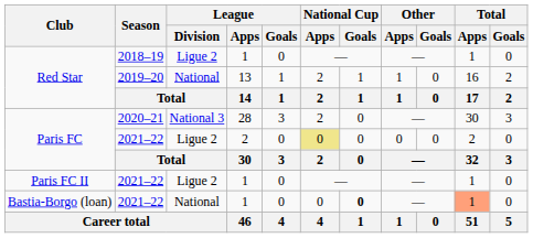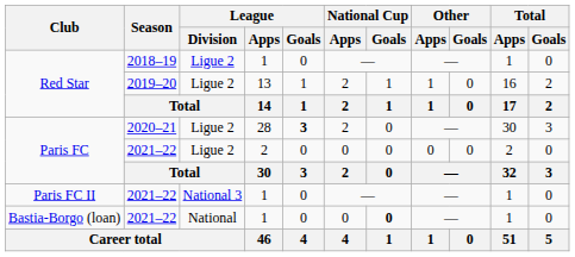 <table class="wikitable" style="text-align:center">
 <tr>
 <th rowspan="2">Club</th>
 <th rowspan="2">Season</th>
 <th colspan="3">League</th>
 <th colspan="2">National Cup</th>
 <th colspan="2">Other</th>
 <th colspan="2">Total</th>
 </tr>
 <tr>
 <th>Division</th>
 <th>Apps</th>
 <th>Goals</th>
 <th>Apps</th>
 <th>Goals</th>
 <th>Apps</th>
 <th>Goals</th>
 <th>Apps</th>
 <th>Goals</th>
 </tr>
 <tr>
 <td rowspan="3"><a href='#'>Red Star</a></td>
 <td><a href='#'>2018–19</a></td>
 <td rowspan="1"><a href='#'>Ligue 2</a></td>
 <td>1</td>
 <td>0</td>
 <td colspan="2">—</td>
 <td colspan="2">—</td>
 <td>1</td>
 <td>0</td>
 </tr>
 <tr>
 <td><a href='#'>2019–20</a></td>
-<td><a href='#'>National</a></td>
+<td>Ligue 2</td>
 <td>13</td>
 <td>1</td>
 <td>2</td>
 <td>1</td>
 <td>1</td>
 <td>0</td>
 <td>16</td>
 <td>2</td>
 </tr>
 <tr>
 <th colspan="2">Total</th>
 <th>14</th>
 <th>1</th>
 <th>2</th>
 <th>1</th>
 <th>1</th>
 <th>0</th>
 <th>17</th>
 <th>2</th>
 </tr>
 <tr>
 <td rowspan="3"><a href='#'>Paris FC</a></td>
 <td><a href='#'>2020–21</a></td>
-<td><a href='#'>National 3</a></td>
+<td>Ligue 2</td>
 <td>28</td>
-<td>3</td>
+<td><strong>3</strong></td>
 <td>2</td>
 <td>0</td>
 <td colspan="2">—</td>
 <td>30</td>
 <td>3</td>
 </tr>
 <tr>
 <td><a href='#'>2021–22</a></td>
 <td>Ligue 2</td>
 <td>2</td>
 <td>0</td>
-<td style="background: khaki;">0</td>
+<td>0</td>
 <td>0</td>
 <td>0</td>
 <td>0</td>
 <td>2</td>
 <td>0</td>
 </tr>
 <tr>
 <th colspan="2">Total</th>
 <th>30</th>
 <th>3</th>
 <th>2</th>
 <th>0</th>
 <th colspan="2">—</th>
 <th>32</th>
 <th>3</th>
 </tr>
 <tr>
 <td><a href='#'>Paris FC II</a></td>
 <td><a href='#'>2021–22</a></td>
-<td>Ligue 2</td>
+<td><a href='#'>National 3</a></td>
 <td>1</td>
 <td>0</td>
 <td colspan="2">—</td>
 <td colspan="2">—</td>
 <td>1</td>
 <td>0</td>
 </tr>
 <tr>
 <td><a href='#'>Bastia-Borgo</a> (loan)</td>
 <td><a href='#'>2021–22</a></td>
 <td>National</td>
 <td>1</td>
 <td>0</td>
 <td>0</td>
 <td><strong>0</strong></td>
 <td colspan="2">—</td>
-<td style="background: lightsalmon;">1</td>
+<td>1</td>
 <td>0</td>
 </tr>
 <tr>
 <th colspan="3">Career total</th>
 <th>46</th>
 <th>4</th>
 <th>4</th>
 <th>1</th>
 <th>1</th>
 <th>0</th>
 <th>51</th>
 <th>5</th>
 </tr>
 </table>
